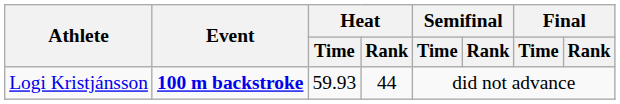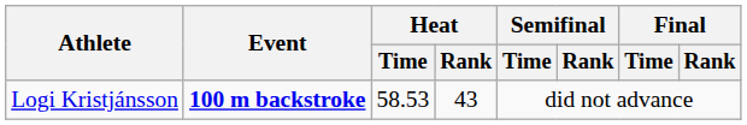 <table class=wikitable style="font-size:90%">
 <tr>
 <th rowspan="2">Athlete</th>
 <th rowspan="2">Event</th>
 <th colspan="2">Heat</th>
 <th colspan="2">Semifinal</th>
 <th colspan="2">Final</th>
 </tr>
 <tr style="font-size:95%">
 <th>Time</th>
 <th>Rank</th>
 <th>Time</th>
 <th>Rank</th>
 <th>Time</th>
 <th>Rank</th>
 </tr>
 <tr align=center>
 <td align=left><a href='#'>Logi Kristjánsson</a></td>
 <td align=left><strong><a href='#'>100 m backstroke</a></strong></td>
-<td>59.93</td>
-<td>44</td>
+<td>58.53</td>
+<td>43</td>
 <td colspan=4>did not advance</td>
 </tr>
 </table>
